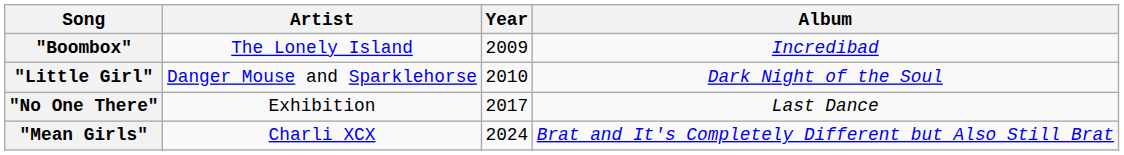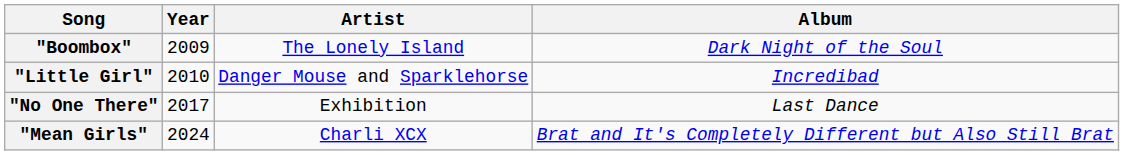 <table class="wikitable plainrowheaders" style="text-align:center;">
 <tr>
 <th>Song</th>
+<th>Year</th>
 <th>Artist</th>
-<th>Year</th>
 <th>Album</th>
 </tr>
 <tr>
 <th scope="row">"Boombox"</th>
+<td>2009</td>
 <td><a href='#'>The Lonely Island</a></td>
-<td>2009</td>
+<td><em><a href='#'>Dark Night of the Soul</a></em></td>
+</tr>
+<tr>
+<th scope="row">"Little Girl"</th>
+<td>2010</td>
+<td><a href='#'>Danger Mouse</a> and <a href='#'>Sparklehorse</a></td>
 <td><em><a href='#'>Incredibad</a></em></td>
 </tr>
 <tr>
-<th scope="row">"Little Girl"</th>
-<td><a href='#'>Danger Mouse</a> and <a href='#'>Sparklehorse</a></td>
-<td>2010</td>
-<td><em><a href='#'>Dark Night of the Soul</a></em></td>
-</tr>
-<tr>
 <th scope="row">"No One There"</th>
+<td>2017</td>
 <td>Exhibition</td>
-<td>2017</td>
 <td><em>Last Dance</em></td>
 </tr>
 <tr>
 <th scope="row">"Mean Girls"</th>
+<td>2024</td>
 <td><a href='#'>Charli XCX</a></td>
-<td>2024</td>
 <td><em><a href='#'>Brat and It's Completely Different but Also Still Brat</a></em></td>
 </tr>
 </table>
